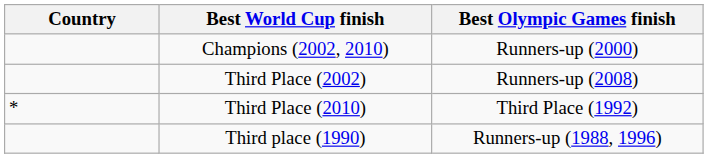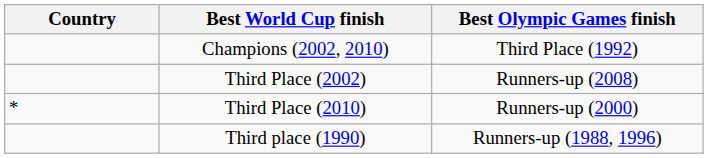 <table class="wikitable">
 <tr>
 <th style="width:125px;">Country</th>
 <th style="width:225px;">Best <a href='#'>World Cup</a> finish</th>
 <th style="width:225px;">Best <a href='#'>Olympic Games</a> finish</th>
 </tr>
 <tr style="text-align:center;">
 <td style="text-align:left;"></td>
 <td>Champions (<a href='#'>2002</a>, <a href='#'>2010</a>)</td>
-<td>Runners-up (<a href='#'>2000</a>)</td>
+<td>Third Place (<a href='#'>1992</a>)</td>
 </tr>
 <tr style="text-align:center;">
 <td style="text-align:left;"></td>
 <td>Third Place (<a href='#'>2002</a>)</td>
 <td>Runners-up (<a href='#'>2008</a>)</td>
 </tr>
 <tr style="text-align:center;">
 <td style="text-align:left;"> *</td>
 <td>Third Place (<a href='#'>2010</a>)</td>
-<td>Third Place (<a href='#'>1992</a>)</td>
+<td>Runners-up (<a href='#'>2000</a>)</td>
 </tr>
 <tr style="text-align:center;">
 <td style="text-align:left;"></td>
 <td>Third place (<a href='#'>1990</a>)</td>
 <td>Runners-up (<a href='#'>1988</a>, <a href='#'>1996</a>)</td>
 </tr>
 </table>
